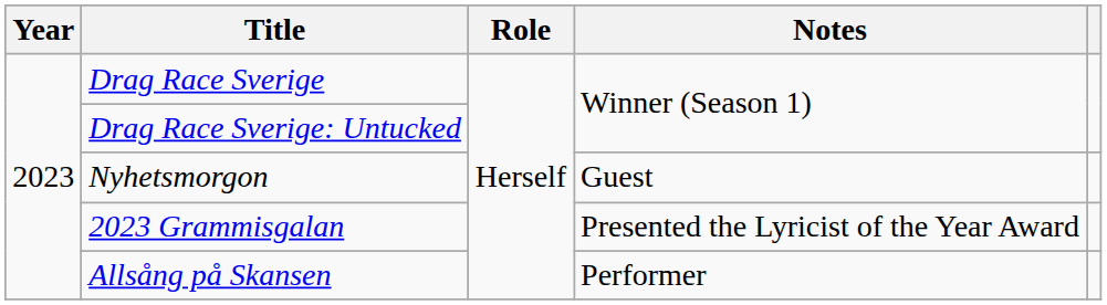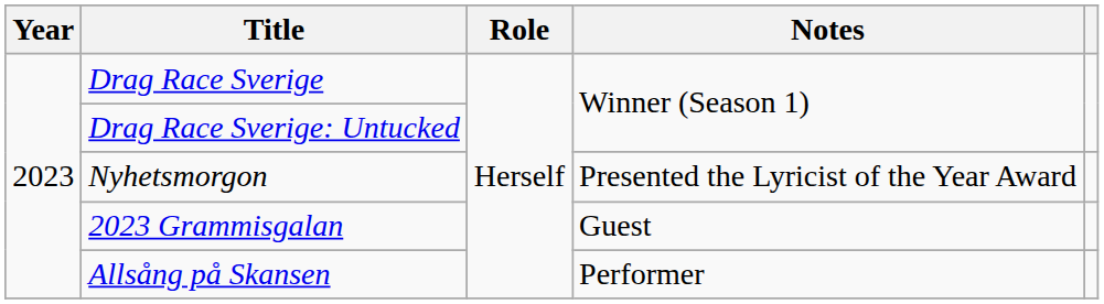 <table class="wikitable">
 <tr>
 <th>Year</th>
 <th>Title</th>
 <th>Role</th>
 <th>Notes</th>
 <th style="text-align: center;" class="unsortable"></th>
 </tr>
 <tr>
 <td rowspan="5">2023</td>
 <td><em><a href='#'>Drag Race Sverige</a></em></td>
 <td rowspan="5">Herself</td>
 <td rowspan="2">Winner (Season 1)</td>
 <td rowspan="2"></td>
 </tr>
 <tr>
 <td><em><a href='#'>Drag Race Sverige: Untucked</a></em></td>
 </tr>
 <tr>
 <td><em>Nyhetsmorgon</em></td>
-<td>Guest</td>
+<td>Presented the Lyricist of the Year Award</td>
 <td style="text-align: center;"></td>
 </tr>
 <tr>
 <td><em><a href='#'>2023 Grammisgalan</a></em></td>
-<td>Presented the Lyricist of the Year Award</td>
+<td>Guest</td>
 <td style="text-align: center;"></td>
 </tr>
 <tr>
 <td><em><a href='#'>Allsång på Skansen</a></em></td>
 <td>Performer</td>
 <td></td>
 </tr>
 </table>
